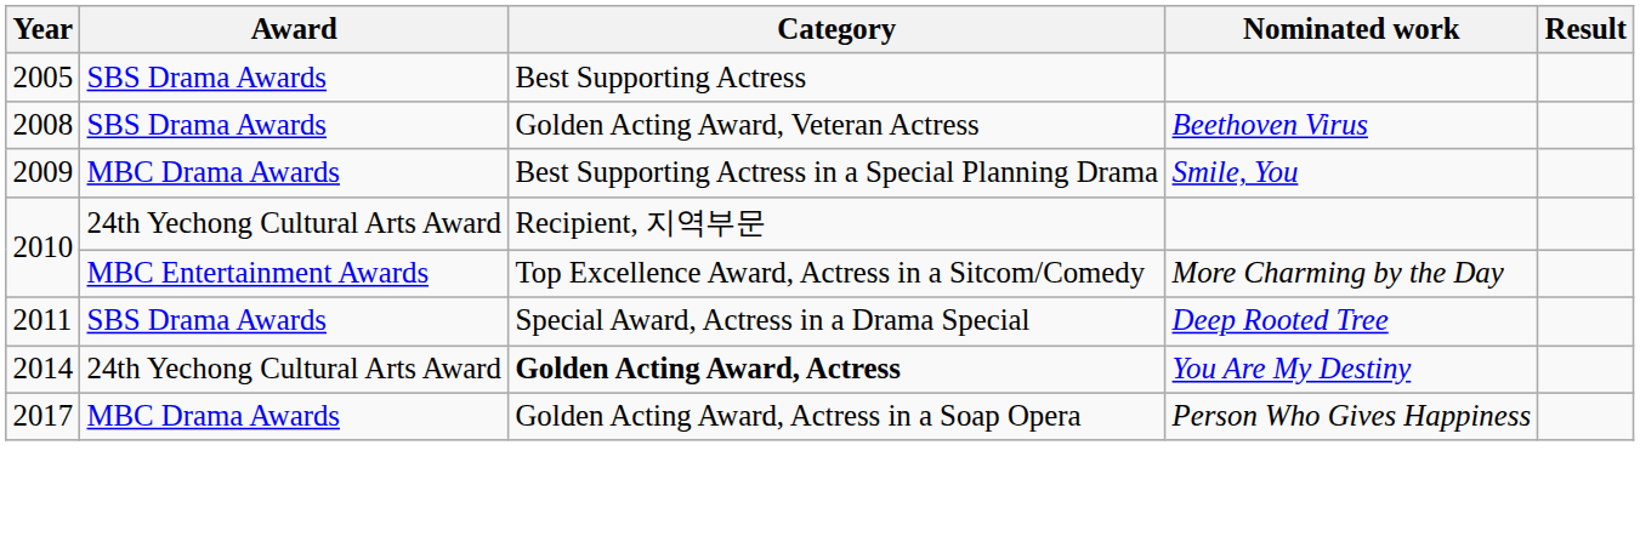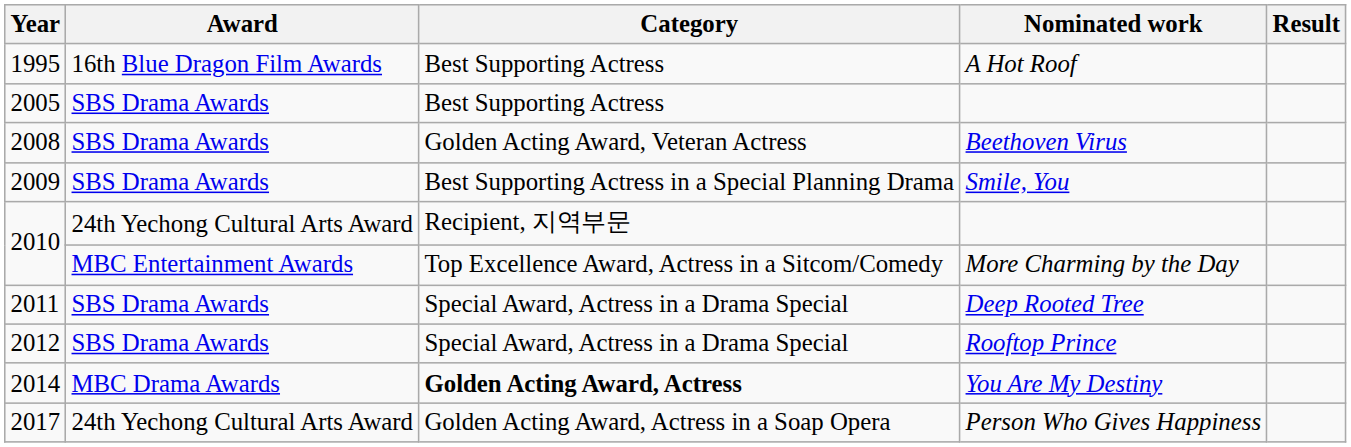 <table class="wikitable">
 <tr>
 <th>Year</th>
 <th>Award</th>
 <th>Category</th>
 <th>Nominated work</th>
 <th>Result</th>
+</tr>
+<tr>
+<td>1995</td>
+<td>16th <a href='#'>Blue Dragon Film Awards</a></td>
+<td>Best Supporting Actress</td>
+<td><em>A Hot Roof</em></td>
+<td></td>
 </tr>
 <tr>
 <td>2005</td>
 <td><a href='#'>SBS Drama Awards</a></td>
 <td>Best Supporting Actress</td>
 <td></td>
 <td></td>
 </tr>
 <tr>
 <td>2008</td>
 <td><a href='#'>SBS Drama Awards</a></td>
 <td>Golden Acting Award, Veteran Actress</td>
 <td><em><a href='#'>Beethoven Virus</a></em></td>
 <td></td>
 </tr>
 <tr>
 <td>2009</td>
-<td><a href='#'>MBC Drama Awards</a></td>
+<td><a href='#'>SBS Drama Awards</a></td>
 <td>Best Supporting Actress in a Special Planning Drama</td>
 <td><em><a href='#'>Smile, You</a></em></td>
 <td></td>
 </tr>
 <tr>
 <td rowspan=2>2010</td>
 <td>24th Yechong Cultural Arts Award</td>
 <td>Recipient, 지역부문</td>
 <td></td>
 <td></td>
 </tr>
 <tr>
 <td><a href='#'>MBC Entertainment Awards</a></td>
 <td>Top Excellence Award, Actress in a Sitcom/Comedy</td>
 <td><em>More Charming by the Day</em></td>
 <td></td>
 </tr>
 <tr>
 <td>2011</td>
 <td><a href='#'>SBS Drama Awards</a></td>
 <td>Special Award, Actress in a Drama Special</td>
 <td><em><a href='#'>Deep Rooted Tree</a></em></td>
 <td></td>
 </tr>
 <tr>
+<td>2012</td>
+<td><a href='#'>SBS Drama Awards</a></td>
+<td>Special Award, Actress in a Drama Special</td>
+<td><em><a href='#'>Rooftop Prince</a></em></td>
+<td></td>
+</tr>
+<tr>
 <td>2014</td>
-<td>24th Yechong Cultural Arts Award</td>
+<td><a href='#'>MBC Drama Awards</a></td>
 <td><strong>Golden Acting Award, Actress</strong></td>
 <td><em><a href='#'>You Are My Destiny</a></em></td>
 <td></td>
 </tr>
 <tr>
 <td>2017</td>
-<td><a href='#'>MBC Drama Awards</a></td>
+<td>24th Yechong Cultural Arts Award</td>
 <td>Golden Acting Award, Actress in a Soap Opera</td>
 <td><em>Person Who Gives Happiness</em></td>
 <td></td>
 </tr>
 </table>
